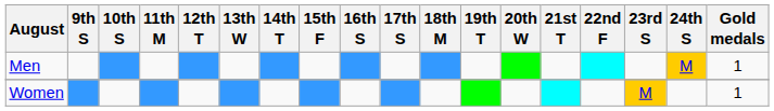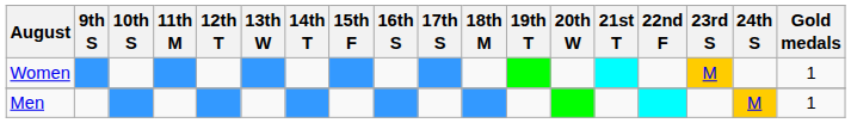 <table class="wikitable" style="margin:0.5em auto; font-size:90%; line-height:1.25em;">
 <tr>
 <th>August</th>
 <th>9th<br>S</th>
 <th>10th<br>S</th>
 <th>11th<br>M</th>
 <th>12th<br>T</th>
 <th>13th<br>W</th>
 <th>14th<br>T</th>
 <th>15th<br>F</th>
 <th>16th<br>S</th>
 <th>17th<br>S</th>
 <th>18th<br>M</th>
 <th>19th<br>T</th>
 <th>20th<br>W</th>
 <th>21st<br>T</th>
 <th>22nd<br>F</th>
 <th>23rd<br>S</th>
 <th>24th<br>S</th>
 <th>Gold<br>medals</th>
 </tr>
 <tr align="center">
+<td align="left"><a href='#'>Women</a></td>
+<td style="color:inherit;background:#3399ff"></td>
+<td></td>
+<td style="color:inherit;background:#3399ff"></td>
+<td></td>
+<td style="color:inherit;background:#3399ff"></td>
+<td></td>
+<td style="color:inherit;background:#3399ff"></td>
+<td></td>
+<td style="color:inherit;background:#3399ff"></td>
+<td></td>
+<td style="color:inherit;background:#00ff00"></td>
+<td></td>
+<td style="color:inherit;background:#00FFFF"></td>
+<td></td>
+<td bgcolor=#ffcc00><a href='#'>M</a></td>
+<td></td>
+<td>1</td>
+</tr>
+<tr>
+</tr>
+<tr align="center">
 <td align="left"><a href='#'>Men</a></td>
 <td></td>
 <td style="color:inherit;background:#3399ff"></td>
 <td></td>
 <td style="color:inherit;background:#3399ff"></td>
 <td></td>
 <td style="color:inherit;background:#3399ff"></td>
 <td></td>
 <td style="color:inherit;background:#3399ff"></td>
 <td></td>
 <td style="color:inherit;background:#3399ff"></td>
 <td></td>
 <td style="color:inherit;background:#00ff00"></td>
 <td></td>
 <td style="color:inherit;background:#00FFFF"></td>
 <td></td>
 <td bgcolor=#ffcc00><a href='#'>M</a></td>
 <td>1</td>
 </tr>
-<tr>
-</tr>
-<tr align="center">
-<td align="left"><a href='#'>Women</a></td>
-<td style="color:inherit;background:#3399ff"></td>
-<td></td>
-<td style="color:inherit;background:#3399ff"></td>
-<td></td>
-<td style="color:inherit;background:#3399ff"></td>
-<td></td>
-<td style="color:inherit;background:#3399ff"></td>
-<td></td>
-<td style="color:inherit;background:#3399ff"></td>
-<td></td>
-<td style="color:inherit;background:#00ff00"></td>
-<td></td>
-<td style="color:inherit;background:#00FFFF"></td>
-<td></td>
-<td bgcolor=#ffcc00><a href='#'>M</a></td>
-<td></td>
-<td>1</td>
-</tr>
 </table>
